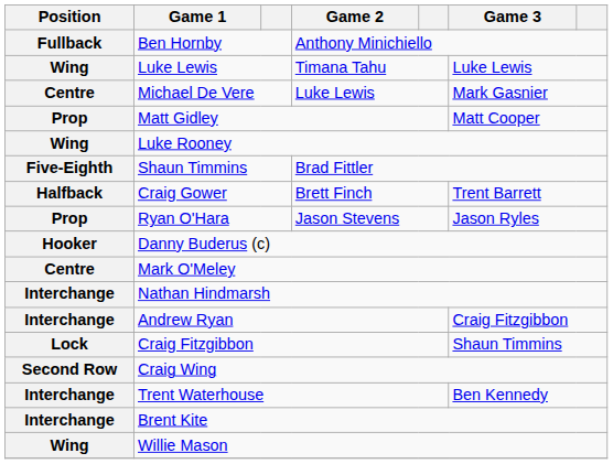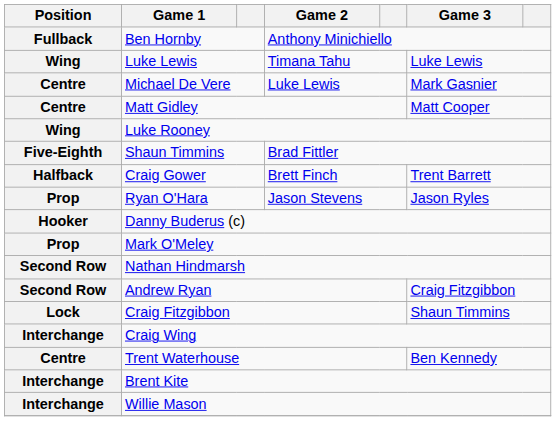 <table class="wikitable">
 <tr>
 <th width="125">Position</th>
 <th width="125">Game 1</th>
 <th width="25"></th>
 <th width="125">Game 2</th>
 <th width="25"></th>
 <th width="125">Game 3</th>
 <th width="25"></th>
 </tr>
 <tr>
 <th>Fullback</th>
 <td colspan="2"> <a href='#'>Ben Hornby</a></td>
 <td colspan="4"> <a href='#'>Anthony Minichiello</a></td>
 </tr>
 <tr>
 <th>Wing</th>
 <td colspan="2"> <a href='#'>Luke Lewis</a></td>
 <td colspan="2"> <a href='#'>Timana Tahu</a></td>
 <td colspan="2"> <a href='#'>Luke Lewis</a></td>
 </tr>
 <tr>
 <th>Centre</th>
 <td colspan="2"> <a href='#'>Michael De Vere</a></td>
 <td colspan="2"> <a href='#'>Luke Lewis</a></td>
 <td colspan="2"> <a href='#'>Mark Gasnier</a></td>
 </tr>
 <tr>
-<th>Prop</th>
+<th>Centre</th>
 <td colspan="4"> <a href='#'>Matt Gidley</a></td>
 <td colspan="2"> <a href='#'>Matt Cooper</a></td>
 </tr>
 <tr>
 <th>Wing</th>
 <td colspan="6"> <a href='#'>Luke Rooney</a></td>
 </tr>
 <tr>
 <th>Five-Eighth</th>
 <td colspan="2"> <a href='#'>Shaun Timmins</a></td>
 <td colspan="4"> <a href='#'>Brad Fittler</a></td>
 </tr>
 <tr>
 <th>Halfback</th>
 <td colspan="2"> <a href='#'>Craig Gower</a></td>
 <td colspan="2"> <a href='#'>Brett Finch</a></td>
 <td colspan="2"> <a href='#'>Trent Barrett</a></td>
 </tr>
 <tr>
 <th>Prop</th>
 <td colspan="2"> <a href='#'>Ryan O'Hara</a></td>
 <td colspan="2"> <a href='#'>Jason Stevens</a></td>
 <td colspan="2"> <a href='#'>Jason Ryles</a></td>
 </tr>
 <tr>
 <th>Hooker</th>
 <td colspan="6"> <a href='#'>Danny Buderus</a> (c)</td>
 </tr>
 <tr>
-<th>Centre</th>
+<th>Prop</th>
 <td colspan="6"> <a href='#'>Mark O'Meley</a></td>
 </tr>
 <tr>
-<th>Interchange</th>
+<th>Second Row</th>
 <td colspan="6"> <a href='#'>Nathan Hindmarsh</a></td>
 </tr>
 <tr>
-<th>Interchange</th>
+<th>Second Row</th>
 <td colspan="4"> <a href='#'>Andrew Ryan</a></td>
 <td colspan="2"> <a href='#'>Craig Fitzgibbon</a></td>
 </tr>
 <tr>
 <th>Lock</th>
 <td colspan="4"> <a href='#'>Craig Fitzgibbon</a></td>
 <td colspan="2"> <a href='#'>Shaun Timmins</a></td>
 </tr>
 <tr>
-<th>Second Row</th>
+<th>Interchange</th>
 <td colspan="6"> <a href='#'>Craig Wing</a></td>
 </tr>
 <tr>
-<th>Interchange</th>
+<th>Centre</th>
 <td colspan="4"> <a href='#'>Trent Waterhouse</a></td>
 <td colspan="2"> <a href='#'>Ben Kennedy</a></td>
 </tr>
 <tr>
 <th>Interchange</th>
 <td colspan="6"> <a href='#'>Brent Kite</a></td>
 </tr>
 <tr>
-<th>Wing</th>
+<th>Interchange</th>
 <td colspan="6"> <a href='#'>Willie Mason</a></td>
 </tr>
 <tr>
 </tr>
 </table>
